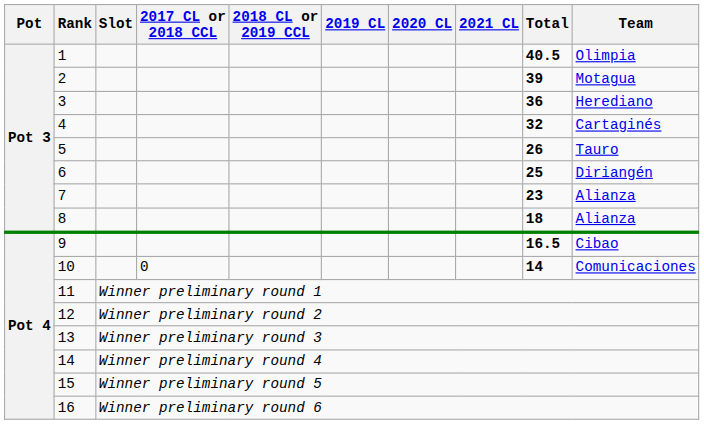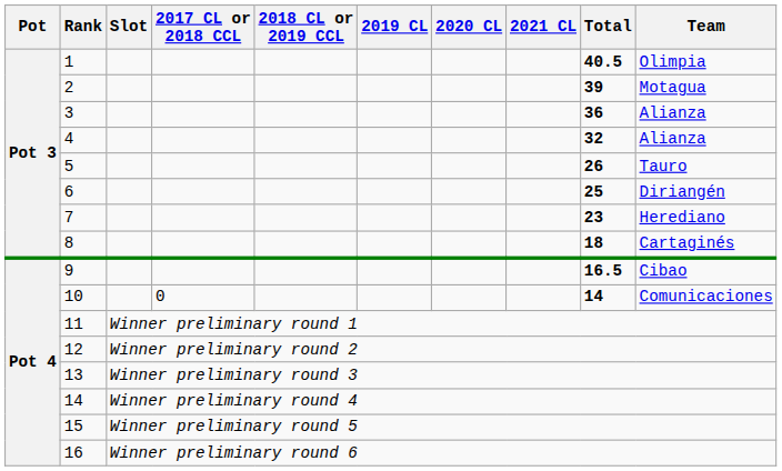 <table class="wikitable sortable">
 <tr>
 <th>Pot</th>
 <th>Rank</th>
 <th>Slot</th>
 <th><a href='#'>2017 CL</a> or<br><a href='#'>2018 CCL</a></th>
 <th><a href='#'>2018 CL</a> or<br><a href='#'>2019 CCL</a></th>
 <th><a href='#'>2019 CL</a></th>
 <th><a href='#'>2020 CL</a></th>
 <th><a href='#'>2021 CL</a></th>
 <th>Total</th>
 <th>Team</th>
 </tr>
 <tr>
 <th rowspan=8>Pot 3</th>
 <td>1</td>
 <td></td>
 <td></td>
 <td></td>
 <td></td>
 <td></td>
 <td></td>
 <td><strong>40.5</strong></td>
 <td> <a href='#'>Olimpia</a></td>
 </tr>
 <tr>
 <td>2</td>
 <td></td>
 <td></td>
 <td></td>
 <td></td>
 <td></td>
 <td></td>
 <td><strong>39</strong></td>
 <td> <a href='#'>Motagua</a></td>
 </tr>
 <tr>
 <td>3</td>
 <td></td>
 <td></td>
 <td></td>
 <td></td>
 <td></td>
 <td></td>
 <td><strong>36</strong></td>
-<td> <a href='#'>Herediano</a></td>
+<td> <a href='#'>Alianza</a></td>
 </tr>
 <tr>
 <td>4</td>
 <td></td>
 <td></td>
 <td></td>
 <td></td>
 <td></td>
 <td></td>
 <td><strong>32</strong></td>
-<td> <a href='#'>Cartaginés</a></td>
+<td> <a href='#'>Alianza</a></td>
 </tr>
 <tr>
 <td>5</td>
 <td></td>
 <td></td>
 <td></td>
 <td></td>
 <td></td>
 <td></td>
 <td><strong>26</strong></td>
 <td> <a href='#'>Tauro</a></td>
 </tr>
 <tr>
 <td>6</td>
 <td></td>
 <td></td>
 <td></td>
 <td></td>
 <td></td>
 <td></td>
 <td><strong>25</strong></td>
 <td> <a href='#'>Diriangén</a></td>
 </tr>
 <tr>
 <td>7</td>
 <td></td>
 <td></td>
 <td></td>
 <td></td>
 <td></td>
 <td></td>
 <td><strong>23</strong></td>
-<td> <a href='#'>Alianza</a></td>
+<td> <a href='#'>Herediano</a></td>
 </tr>
 <tr>
 <td>8</td>
 <td></td>
 <td></td>
 <td></td>
 <td></td>
 <td></td>
 <td></td>
 <td><strong>18</strong></td>
-<td> <a href='#'>Alianza</a></td>
+<td> <a href='#'>Cartaginés</a></td>
 </tr>
 <tr style="border-top:3px solid green;">
 <th rowspan=8>Pot 4</th>
 <td>9</td>
 <td></td>
 <td></td>
 <td></td>
 <td></td>
 <td></td>
 <td></td>
 <td><strong>16.5</strong></td>
 <td> <a href='#'>Cibao</a></td>
 </tr>
 <tr>
 <td>10</td>
 <td></td>
 <td>0</td>
 <td></td>
 <td></td>
 <td></td>
 <td></td>
 <td><strong>14</strong></td>
 <td> <a href='#'>Comunicaciones</a></td>
 </tr>
 <tr>
 <td>11</td>
 <td colspan=8><em>Winner preliminary round 1</em></td>
 </tr>
 <tr>
 <td>12</td>
 <td colspan=8><em>Winner preliminary round 2</em></td>
 </tr>
 <tr>
 <td>13</td>
 <td colspan=8><em>Winner preliminary round 3</em></td>
 </tr>
 <tr>
 <td>14</td>
 <td colspan=8><em>Winner preliminary round 4</em></td>
 </tr>
 <tr>
 <td>15</td>
 <td colspan=8><em>Winner preliminary round 5</em></td>
 </tr>
 <tr>
 <td>16</td>
 <td colspan=8><em>Winner preliminary round 6</em></td>
 </tr>
 </table>
